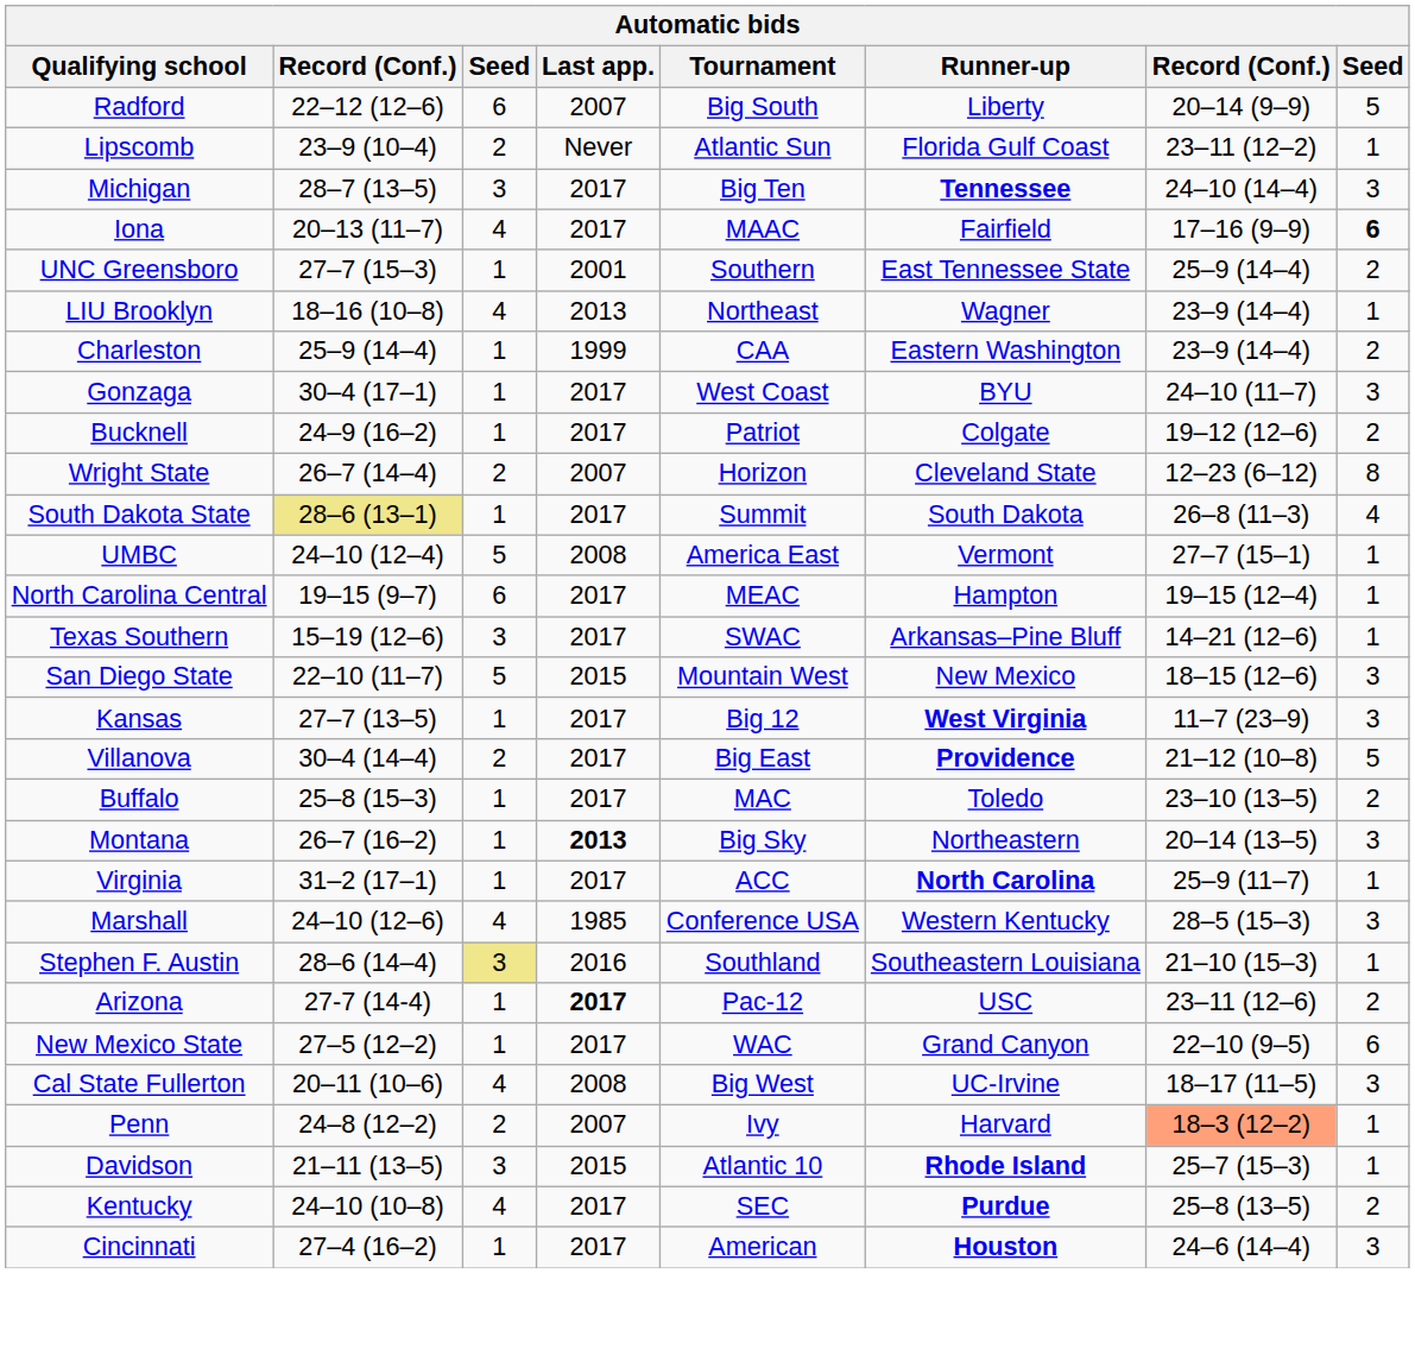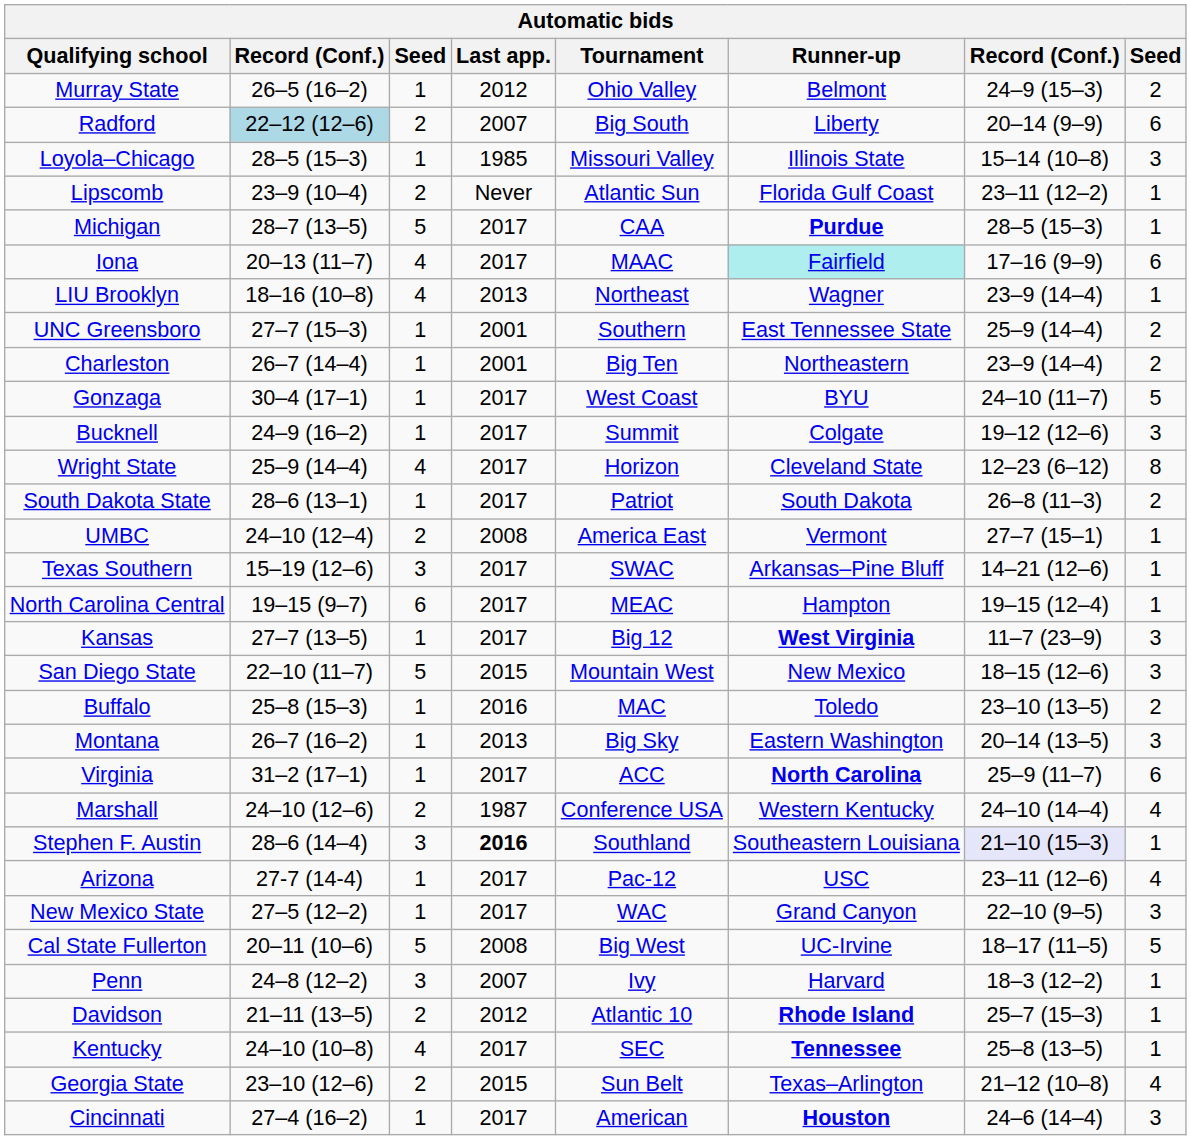 <table class="wikitable" style="text-align:center;">
 <tr>
 <th colspan=8>Automatic bids</th>
 </tr>
 <tr>
 <th>Qualifying school</th>
 <th>Record (Conf.)</th>
 <th>Seed</th>
 <th>Last app.</th>
 <th>Tournament</th>
 <th>Runner-up</th>
 <th>Record (Conf.)</th>
 <th>Seed</th>
 </tr>
 <tr>
+<td><a href='#'>Murray State</a></td>
+<td align=center>26–5 (16–2)</td>
+<td align=center>1</td>
+<td align=center>2012</td>
+<td><a href='#'>Ohio Valley</a></td>
+<td><a href='#'>Belmont</a></td>
+<td align=center>24–9 (15–3)</td>
+<td align=center>2</td>
+</tr>
+<tr>
 <td><a href='#'>Radford</a></td>
-<td align=center>22–12 (12–6)</td>
-<td align=center>6</td>
+<td align=center style="background: lightblue;">22–12 (12–6)</td>
+<td align=center>2</td>
 <td align=center>2007</td>
 <td><a href='#'>Big South</a></td>
 <td><a href='#'>Liberty</a></td>
 <td align=center>20–14 (9–9)</td>
-<td align=center>5</td>
+<td align=center>6</td>
+</tr>
+<tr>
+<td><a href='#'>Loyola–Chicago</a></td>
+<td align=center>28–5 (15–3)</td>
+<td align=center>1</td>
+<td align=center>1985</td>
+<td><a href='#'>Missouri Valley</a></td>
+<td><a href='#'>Illinois State</a></td>
+<td align=center>15–14 (10–8)</td>
+<td align=center>3</td>
 </tr>
 <tr>
 <td><a href='#'>Lipscomb</a></td>
 <td align=center>23–9 (10–4)</td>
 <td align=center>2</td>
 <td align=center>Never</td>
 <td><a href='#'>Atlantic Sun</a></td>
 <td><a href='#'>Florida Gulf Coast</a></td>
 <td align=center>23–11 (12–2)</td>
 <td align=center>1</td>
 </tr>
 <tr>
 <td><a href='#'>Michigan</a></td>
 <td align=center>28–7 (13–5)</td>
-<td align=center>3</td>
+<td align=center>5</td>
 <td align=center>2017</td>
-<td><a href='#'>Big Ten</a></td>
-<td><strong><a href='#'>Tennessee</a></strong></td>
-<td align=center>24–10 (14–4)</td>
-<td align=center>3</td>
+<td><a href='#'>CAA</a></td>
+<td><strong><a href='#'>Purdue</a></strong></td>
+<td align=center>28–5 (15–3)</td>
+<td align=center>1</td>
 </tr>
 <tr>
 <td><a href='#'>Iona</a></td>
 <td align=center>20–13 (11–7)</td>
 <td align=center>4</td>
 <td align=center>2017</td>
 <td><a href='#'>MAAC</a></td>
-<td><a href='#'>Fairfield</a></td>
+<td style="background: paleturquoise;"><a href='#'>Fairfield</a></td>
 <td align=center>17–16 (9–9)</td>
-<td align=center><strong>6</strong></td>
+<td align=center>6</td>
+</tr>
+<tr>
+<td><a href='#'>LIU Brooklyn</a></td>
+<td align=center>18–16 (10–8)</td>
+<td align=center>4</td>
+<td align=center>2013</td>
+<td><a href='#'>Northeast</a></td>
+<td><a href='#'>Wagner</a></td>
+<td align=center>23–9 (14–4)</td>
+<td align=center>1</td>
 </tr>
 <tr>
 <td><a href='#'>UNC Greensboro</a></td>
 <td align=center>27–7 (15–3)</td>
 <td align=center>1</td>
 <td align=center>2001</td>
 <td><a href='#'>Southern</a></td>
 <td><a href='#'>East Tennessee State</a></td>
 <td align=center>25–9 (14–4)</td>
 <td align=center>2</td>
 </tr>
 <tr>
-<td><a href='#'>LIU Brooklyn</a></td>
-<td align=center>18–16 (10–8)</td>
-<td align=center>4</td>
-<td align=center>2013</td>
-<td><a href='#'>Northeast</a></td>
-<td><a href='#'>Wagner</a></td>
-<td align=center>23–9 (14–4)</td>
+<td><a href='#'>Charleston</a></td>
+<td align="center">26–7 (14–4)</td>
 <td align=center>1</td>
-</tr>
-<tr>
-<td><a href='#'>Charleston</a></td>
-<td align=center>25–9 (14–4)</td>
-<td align=center>1</td>
-<td align=center>1999</td>
-<td><a href='#'>CAA</a></td>
-<td><a href='#'>Eastern Washington</a></td>
+<td align=center>2001</td>
+<td><a href='#'>Big Ten</a></td>
+<td><a href='#'>Northeastern</a></td>
 <td align=center>23–9 (14–4)</td>
 <td align=center>2</td>
 </tr>
 <tr>
 <td><a href='#'>Gonzaga</a></td>
 <td align=center>30–4 (17–1)</td>
 <td align=center>1</td>
 <td align=center>2017</td>
 <td><a href='#'>West Coast</a></td>
 <td><a href='#'>BYU</a></td>
 <td>24–10 (11–7)</td>
-<td align=center>3</td>
+<td align=center>5</td>
 </tr>
 <tr>
 <td><a href='#'>Bucknell</a></td>
 <td align=center>24–9 (16–2)</td>
 <td align=center>1</td>
 <td align=center>2017</td>
-<td><a href='#'>Patriot</a></td>
+<td><a href='#'>Summit</a></td>
 <td><a href='#'>Colgate</a></td>
 <td align=center>19–12 (12–6)</td>
-<td align=center>2</td>
+<td align=center>3</td>
 </tr>
 <tr>
 <td><a href='#'>Wright State</a></td>
-<td align="center">26–7 (14–4)</td>
-<td align=center>2</td>
-<td align=center>2007</td>
+<td align=center>25–9 (14–4)</td>
+<td align=center>4</td>
+<td align=center>2017</td>
 <td><a href='#'>Horizon</a></td>
 <td><a href='#'>Cleveland State</a></td>
 <td align=center>12–23 (6–12)</td>
 <td align=center>8</td>
 </tr>
 <tr>
 <td><a href='#'>South Dakota State</a></td>
-<td align=center style="background: khaki;">28–6 (13–1)</td>
+<td align=center>28–6 (13–1)</td>
 <td align=center>1</td>
 <td align=center>2017</td>
-<td><a href='#'>Summit</a></td>
+<td><a href='#'>Patriot</a></td>
 <td><a href='#'>South Dakota</a></td>
 <td align=center>26–8 (11–3)</td>
-<td align=center>4</td>
+<td align=center>2</td>
 </tr>
 <tr>
 <td><a href='#'>UMBC</a></td>
 <td align=center>24–10 (12–4)</td>
-<td align=center>5</td>
+<td align=center>2</td>
 <td align=center>2008</td>
 <td><a href='#'>America East</a></td>
 <td><a href='#'>Vermont</a></td>
 <td align=center>27–7 (15–1)</td>
+<td align=center>1</td>
+</tr>
+<tr>
+<td><a href='#'>Texas Southern</a></td>
+<td align=center>15–19 (12–6)</td>
+<td align=center>3</td>
+<td align=center>2017</td>
+<td><a href='#'>SWAC</a></td>
+<td><a href='#'>Arkansas–Pine Bluff</a></td>
+<td align=center>14–21 (12–6)</td>
 <td align=center>1</td>
 </tr>
 <tr>
 <td><a href='#'>North Carolina Central</a></td>
 <td>19–15 (9–7)</td>
 <td>6</td>
 <td>2017</td>
 <td><a href='#'>MEAC</a></td>
 <td><a href='#'>Hampton</a></td>
 <td>19–15 (12–4)</td>
 <td>1</td>
 </tr>
 <tr>
-<td><a href='#'>Texas Southern</a></td>
-<td align=center>15–19 (12–6)</td>
+<td><a href='#'>Kansas</a></td>
+<td align=center>27–7 (13–5)</td>
+<td align=center>1</td>
+<td align=center>2017</td>
+<td><a href='#'>Big 12</a></td>
+<td><strong><a href='#'>West Virginia</a></strong></td>
+<td align=center>11–7 (23–9)</td>
 <td align=center>3</td>
-<td align=center>2017</td>
-<td><a href='#'>SWAC</a></td>
-<td><a href='#'>Arkansas–Pine Bluff</a></td>
-<td align=center>14–21 (12–6)</td>
-<td align=center>1</td>
 </tr>
 <tr>
 <td><a href='#'>San Diego State</a></td>
 <td align=center>22–10 (11–7)</td>
 <td align=center>5</td>
 <td align=center>2015</td>
 <td><a href='#'>Mountain West</a></td>
 <td><a href='#'>New Mexico</a></td>
 <td align=center>18–15 (12–6)</td>
 <td align=center>3</td>
 </tr>
 <tr>
-<td><a href='#'>Kansas</a></td>
-<td align=center>27–7 (13–5)</td>
-<td align=center>1</td>
-<td align=center>2017</td>
-<td><a href='#'>Big 12</a></td>
-<td><strong><a href='#'>West Virginia</a></strong></td>
-<td align=center>11–7 (23–9)</td>
-<td align=center>3</td>
-</tr>
-<tr>
-<td><a href='#'>Villanova</a></td>
-<td align=center>30–4 (14–4)</td>
-<td align=center>2</td>
-<td align=center>2017</td>
-<td><a href='#'>Big East</a></td>
-<td><strong><a href='#'>Providence</a></strong></td>
-<td align=center>21–12 (10–8)</td>
-<td align=center>5</td>
-</tr>
-<tr>
 <td><a href='#'>Buffalo</a></td>
 <td align=center>25–8 (15–3)</td>
 <td align=center>1</td>
-<td align=center>2017</td>
+<td align=center>2016</td>
 <td><a href='#'>MAC</a></td>
 <td><a href='#'>Toledo</a></td>
 <td align=center>23–10 (13–5)</td>
 <td align=center>2</td>
 </tr>
 <tr>
 <td><a href='#'>Montana</a></td>
 <td align=center>26–7 (16–2)</td>
 <td align=center>1</td>
-<td align=center><strong>2013</strong></td>
+<td align=center>2013</td>
 <td><a href='#'>Big Sky</a></td>
-<td><a href='#'>Northeastern</a></td>
+<td><a href='#'>Eastern Washington</a></td>
 <td align=center>20–14 (13–5)</td>
 <td align=center>3</td>
 </tr>
 <tr>
 <td><a href='#'>Virginia</a></td>
 <td align=center>31–2 (17–1)</td>
 <td align=center>1</td>
 <td align=center>2017</td>
 <td><a href='#'>ACC</a></td>
 <td><strong><a href='#'>North Carolina</a></strong></td>
 <td align=center>25–9 (11–7)</td>
-<td align=center>1</td>
+<td align=center>6</td>
 </tr>
 <tr>
 <td><a href='#'>Marshall</a></td>
 <td align=center>24–10 (12–6)</td>
-<td align=center>4</td>
-<td align=center>1985</td>
+<td align=center>2</td>
+<td align=center>1987</td>
 <td><a href='#'>Conference USA</a></td>
 <td><a href='#'>Western Kentucky</a></td>
-<td align=center>28–5 (15–3)</td>
-<td align=center>3</td>
+<td align=center>24–10 (14–4)</td>
+<td align=center>4</td>
 </tr>
 <tr>
 <td><a href='#'>Stephen F. Austin</a></td>
 <td align=center>28–6 (14–4)</td>
-<td align=center style="background: khaki;">3</td>
-<td align=center>2016</td>
+<td align=center>3</td>
+<td align=center><strong>2016</strong></td>
 <td><a href='#'>Southland</a></td>
 <td><a href='#'>Southeastern Louisiana</a></td>
-<td align=center>21–10 (15–3)</td>
+<td align=center style="background: lavender;">21–10 (15–3)</td>
 <td align=center>1</td>
 </tr>
 <tr>
 <td><a href='#'>Arizona</a></td>
 <td align=center>27-7 (14-4)</td>
 <td align=center>1</td>
-<td align=center><strong>2017</strong></td>
+<td align=center>2017</td>
 <td><a href='#'>Pac-12</a></td>
 <td><a href='#'>USC</a></td>
 <td align=center>23–11 (12–6)</td>
-<td align=center>2</td>
+<td align=center>4</td>
 </tr>
 <tr>
 <td><a href='#'>New Mexico State</a></td>
 <td align=center>27–5 (12–2)</td>
 <td align=center>1</td>
 <td align=center>2017</td>
 <td><a href='#'>WAC</a></td>
 <td><a href='#'>Grand Canyon</a></td>
 <td align=center>22–10 (9–5)</td>
-<td align=center>6</td>
+<td align=center>3</td>
 </tr>
 <tr>
 <td><a href='#'>Cal State Fullerton</a></td>
 <td align=center>20–11 (10–6)</td>
-<td align=center>4</td>
+<td align=center>5</td>
 <td align=center>2008</td>
 <td><a href='#'>Big West</a></td>
 <td><a href='#'>UC-Irvine</a></td>
 <td align=center>18–17 (11–5)</td>
-<td align=center>3</td>
+<td align=center>5</td>
 </tr>
 <tr>
 <td><a href='#'>Penn</a></td>
 <td align=center>24–8 (12–2)</td>
-<td align=center>2</td>
+<td align=center>3</td>
 <td align=center>2007</td>
 <td><a href='#'>Ivy</a></td>
 <td><a href='#'>Harvard</a></td>
-<td align=center style="background: lightsalmon;">18–3 (12–2)</td>
+<td align=center>18–3 (12–2)</td>
 <td align=center>1</td>
 </tr>
 <tr>
 <td><a href='#'>Davidson</a></td>
 <td align=center>21–11 (13–5)</td>
-<td align=center>3</td>
-<td align=center>2015</td>
+<td align=center>2</td>
+<td align=center>2012</td>
 <td><a href='#'>Atlantic 10</a></td>
 <td><strong><a href='#'>Rhode Island</a></strong></td>
 <td align=center>25–7 (15–3)</td>
 <td align=center>1</td>
 </tr>
 <tr>
 <td><a href='#'>Kentucky</a></td>
 <td align=center>24–10 (10–8)</td>
 <td align=center>4</td>
 <td align=center>2017</td>
 <td><a href='#'>SEC</a></td>
-<td><strong><a href='#'>Purdue</a></strong></td>
+<td><strong><a href='#'>Tennessee</a></strong></td>
 <td align=center>25–8 (13–5)</td>
+<td align=center>1</td>
+</tr>
+<tr>
+<td><a href='#'>Georgia State</a></td>
+<td or align=center>23–10 (12–6)</td>
 <td align=center>2</td>
+<td align=center>2015</td>
+<td><a href='#'>Sun Belt</a></td>
+<td><a href='#'>Texas–Arlington</a></td>
+<td align=center>21–12 (10–8)</td>
+<td align=center>4</td>
 </tr>
 <tr>
 <td><a href='#'>Cincinnati</a></td>
 <td align=center>27–4 (16–2)</td>
 <td align=center>1</td>
 <td align=center>2017</td>
 <td><a href='#'>American</a></td>
 <td><strong><a href='#'>Houston</a></strong></td>
 <td align=center>24–6 (14–4)</td>
 <td align=center>3</td>
 </tr>
 </table>
